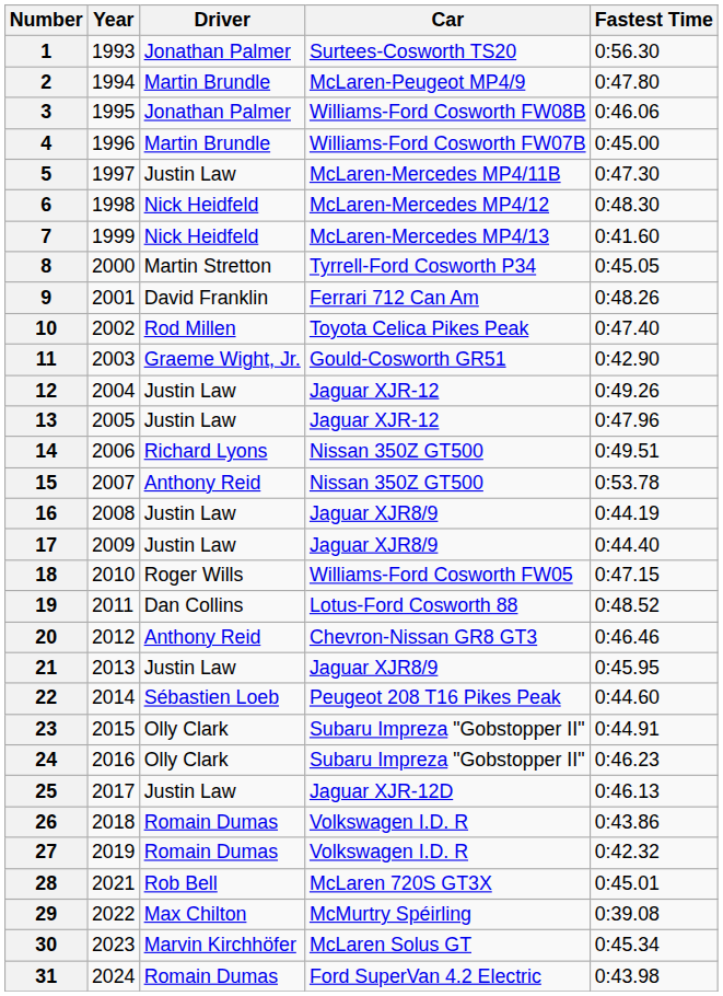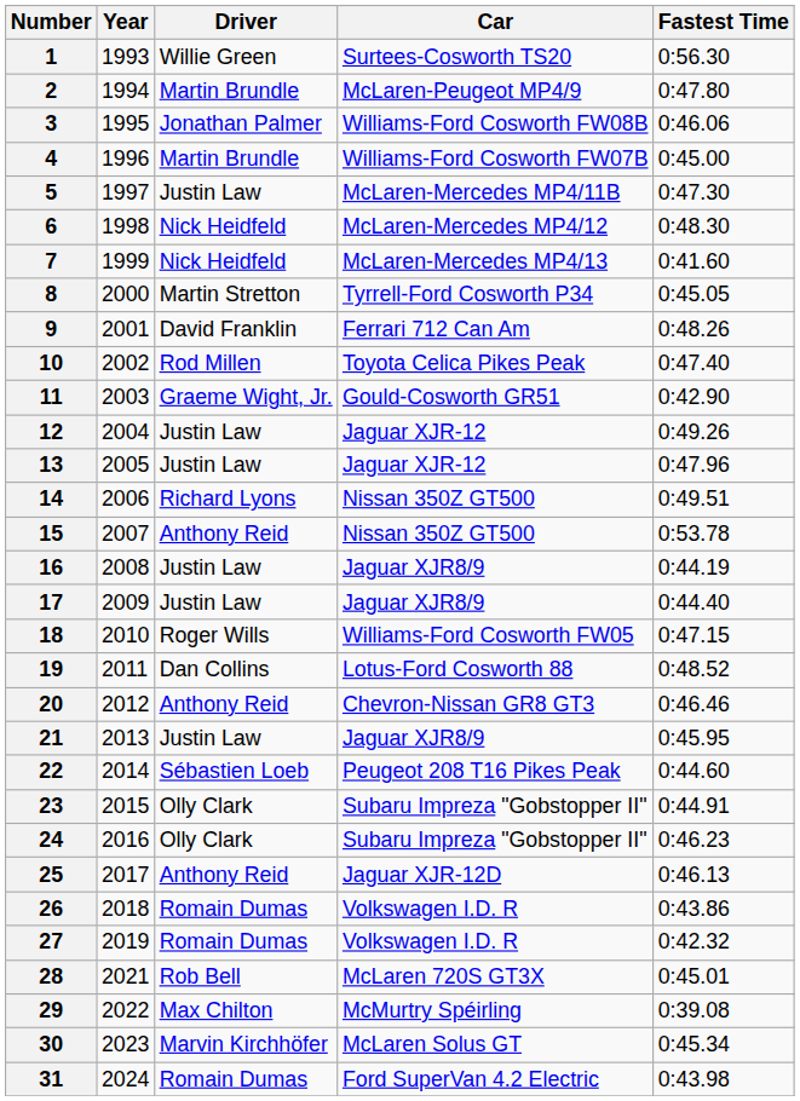 <table class="wikitable sortable">
 <tr>
 <th>Number</th>
 <th>Year</th>
 <th>Driver</th>
 <th>Car</th>
 <th>Fastest Time</th>
 </tr>
 <tr>
 <th>1</th>
 <td>1993</td>
-<td> <a href='#'>Jonathan Palmer</a></td>
+<td> Willie Green</td>
 <td><a href='#'>Surtees-Cosworth TS20</a></td>
 <td>0:56.30</td>
 </tr>
 <tr>
 <th>2</th>
 <td>1994</td>
 <td> <a href='#'>Martin Brundle</a></td>
 <td><a href='#'>McLaren-Peugeot MP4/9</a></td>
 <td>0:47.80</td>
 </tr>
 <tr>
 <th>3</th>
 <td>1995</td>
 <td> <a href='#'>Jonathan Palmer</a></td>
 <td><a href='#'>Williams-Ford Cosworth FW08B</a></td>
 <td>0:46.06</td>
 </tr>
 <tr>
 <th>4</th>
 <td>1996</td>
 <td> <a href='#'>Martin Brundle</a></td>
 <td><a href='#'>Williams-Ford Cosworth FW07B</a></td>
 <td>0:45.00</td>
 </tr>
 <tr>
 <th>5</th>
 <td>1997</td>
 <td> Justin Law</td>
 <td><a href='#'>McLaren-Mercedes MP4/11B</a></td>
 <td>0:47.30</td>
 </tr>
 <tr>
 <th>6</th>
 <td>1998</td>
 <td> <a href='#'>Nick Heidfeld</a></td>
 <td><a href='#'>McLaren-Mercedes MP4/12</a></td>
 <td>0:48.30</td>
 </tr>
 <tr>
 <th>7</th>
 <td>1999</td>
 <td> <a href='#'>Nick Heidfeld</a></td>
 <td><a href='#'>McLaren-Mercedes MP4/13</a></td>
 <td>0:41.60</td>
 </tr>
 <tr>
 <th>8</th>
 <td>2000</td>
 <td> Martin Stretton</td>
 <td><a href='#'>Tyrrell-Ford Cosworth P34</a></td>
 <td>0:45.05</td>
 </tr>
 <tr>
 <th>9</th>
 <td>2001</td>
 <td> David Franklin</td>
 <td><a href='#'>Ferrari 712 Can Am</a></td>
 <td>0:48.26</td>
 </tr>
 <tr>
 <th>10</th>
 <td>2002</td>
 <td> <a href='#'>Rod Millen</a></td>
 <td><a href='#'>Toyota Celica Pikes Peak</a></td>
 <td>0:47.40</td>
 </tr>
 <tr>
 <th>11</th>
 <td>2003</td>
 <td> <a href='#'>Graeme Wight, Jr.</a></td>
 <td><a href='#'>Gould-Cosworth GR51</a></td>
 <td>0:42.90</td>
 </tr>
 <tr>
 <th>12</th>
 <td>2004</td>
 <td> Justin Law</td>
 <td><a href='#'>Jaguar XJR-12</a></td>
 <td>0:49.26</td>
 </tr>
 <tr>
 <th>13</th>
 <td>2005</td>
 <td> Justin Law</td>
 <td><a href='#'>Jaguar XJR-12</a></td>
 <td>0:47.96</td>
 </tr>
 <tr>
 <th>14</th>
 <td>2006</td>
 <td> <a href='#'>Richard Lyons</a></td>
 <td><a href='#'>Nissan 350Z GT500</a></td>
 <td>0:49.51</td>
 </tr>
 <tr>
 <th>15</th>
 <td>2007</td>
 <td> <a href='#'>Anthony Reid</a></td>
 <td><a href='#'>Nissan 350Z GT500</a></td>
 <td>0:53.78</td>
 </tr>
 <tr>
 <th>16</th>
 <td>2008</td>
 <td> Justin Law</td>
 <td><a href='#'>Jaguar XJR8/9</a></td>
 <td>0:44.19</td>
 </tr>
 <tr>
 <th>17</th>
 <td>2009</td>
 <td> Justin Law</td>
 <td><a href='#'>Jaguar XJR8/9</a></td>
 <td>0:44.40</td>
 </tr>
 <tr>
 <th>18</th>
 <td>2010</td>
 <td> Roger Wills</td>
 <td><a href='#'>Williams-Ford Cosworth FW05</a></td>
 <td>0:47.15</td>
 </tr>
 <tr>
 <th>19</th>
 <td>2011</td>
 <td> Dan Collins</td>
 <td><a href='#'>Lotus-Ford Cosworth 88</a></td>
 <td>0:48.52</td>
 </tr>
 <tr>
 <th>20</th>
 <td>2012</td>
 <td> <a href='#'>Anthony Reid</a></td>
 <td><a href='#'>Chevron-Nissan GR8 GT3</a></td>
 <td>0:46.46</td>
 </tr>
 <tr>
 <th>21</th>
 <td>2013</td>
 <td> Justin Law</td>
 <td><a href='#'>Jaguar XJR8/9</a></td>
 <td>0:45.95</td>
 </tr>
 <tr>
 <th>22</th>
 <td>2014</td>
 <td> <a href='#'>Sébastien Loeb</a></td>
 <td><a href='#'>Peugeot 208 T16 Pikes Peak</a></td>
 <td>0:44.60</td>
 </tr>
 <tr>
 <th>23</th>
 <td>2015</td>
 <td> Olly Clark</td>
 <td><a href='#'>Subaru Impreza</a> "Gobstopper II"</td>
 <td>0:44.91</td>
 </tr>
 <tr>
 <th>24</th>
 <td>2016</td>
 <td> Olly Clark</td>
 <td><a href='#'>Subaru Impreza</a> "Gobstopper II"</td>
 <td>0:46.23</td>
 </tr>
 <tr>
 <th>25</th>
 <td>2017</td>
-<td> Justin Law</td>
+<td> <a href='#'>Anthony Reid</a></td>
 <td><a href='#'>Jaguar XJR-12D</a></td>
 <td>0:46.13</td>
 </tr>
 <tr>
 <th>26</th>
 <td>2018</td>
 <td> <a href='#'>Romain Dumas</a></td>
 <td><a href='#'>Volkswagen I.D. R</a></td>
 <td>0:43.86</td>
 </tr>
 <tr>
 <th>27</th>
 <td>2019</td>
 <td> <a href='#'>Romain Dumas</a></td>
 <td><a href='#'>Volkswagen I.D. R</a></td>
 <td>0:42.32</td>
 </tr>
 <tr>
 <th>28</th>
 <td>2021</td>
 <td> <a href='#'>Rob Bell</a></td>
 <td><a href='#'>McLaren 720S GT3X</a></td>
 <td>0:45.01</td>
 </tr>
 <tr>
 <th>29</th>
 <td>2022</td>
 <td> <a href='#'>Max Chilton</a></td>
 <td><a href='#'>McMurtry Spéirling</a></td>
 <td>0:39.08</td>
 </tr>
 <tr>
 <th>30</th>
 <td>2023</td>
 <td> <a href='#'>Marvin Kirchhöfer</a></td>
 <td><a href='#'>McLaren Solus GT</a></td>
 <td>0:45.34</td>
 </tr>
 <tr>
 <th>31</th>
 <td>2024</td>
 <td> <a href='#'>Romain Dumas</a></td>
 <td><a href='#'>Ford SuperVan 4.2 Electric</a></td>
 <td>0:43.98</td>
 </tr>
 </table>
